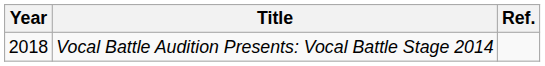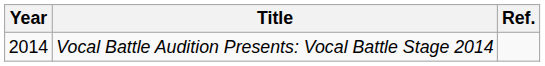 <table class="wikitable">
 <tr>
 <th>Year</th>
 <th>Title</th>
 <th>Ref.</th>
 </tr>
 <tr>
-<td>2018</td>
+<td>2014</td>
 <td><em>Vocal Battle Audition Presents: Vocal Battle Stage 2014</em></td>
 <td></td>
 </tr>
 </table>
